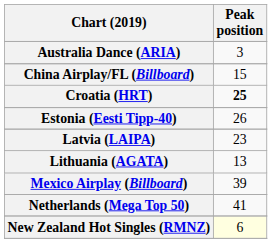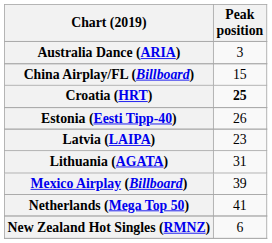 <table class="wikitable sortable plainrowheaders" style="text-align:center">
 <tr>
 <th scope="col">Chart (2019)</th>
 <th scope="col">Peak<br>position</th>
 </tr>
 <tr>
 </tr>
 <tr>
 <th scope="row">Australia Dance (<a href='#'>ARIA</a>)</th>
 <td>3</td>
 </tr>
 <tr>
 </tr>
 <tr>
 </tr>
 <tr>
 </tr>
 <tr>
 </tr>
 <tr>
 <th scope="row">China Airplay/FL (<em><a href='#'>Billboard</a></em>)</th>
 <td>15</td>
 </tr>
 <tr>
 <th scope="row">Croatia (<a href='#'>HRT</a>)</th>
 <td><strong>25</strong></td>
 </tr>
 <tr>
 </tr>
 <tr>
 </tr>
 <tr>
 </tr>
 <tr>
 <th scope="row">Estonia (<a href='#'>Eesti Tipp-40</a>)</th>
 <td>26</td>
 </tr>
 <tr>
 </tr>
 <tr>
 </tr>
 <tr>
 </tr>
 <tr>
 </tr>
 <tr>
 </tr>
 <tr>
 <th scope="row">Latvia (<a href='#'>LAIPA</a>)</th>
 <td>23</td>
 </tr>
 <tr>
 <th scope="row">Lithuania (<a href='#'>AGATA</a>)</th>
-<td>13</td>
+<td>31</td>
 </tr>
 <tr>
 <th scope="row"><a href='#'>Mexico Airplay</a> (<em><a href='#'>Billboard</a></em>)</th>
 <td>39</td>
 </tr>
 <tr>
 </tr>
 <tr>
 <th scope="row">Netherlands (<a href='#'>Mega Top 50</a>)</th>
 <td>41</td>
 </tr>
 <tr>
 </tr>
 <tr>
 <th scope="row">New Zealand Hot Singles (<a href='#'>RMNZ</a>)</th>
-<td style="background: lightyellow;">6</td>
+<td>6</td>
 </tr>
 <tr>
 </tr>
 <tr>
 </tr>
 <tr>
 </tr>
 <tr>
 </tr>
 <tr>
 </tr>
 <tr>
 </tr>
 <tr>
 </tr>
 <tr>
 </tr>
 </table>
